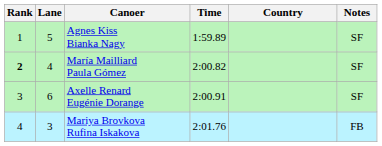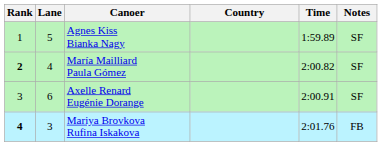 <table class="wikitable" style="text-align:center;">
 <tr>
 <th width=30>Rank</th>
 <th width=30>Lane</th>
 <th width=175>Canoer</th>
+<th width=150>Country</th>
 <th width=30>Time</th>
-<th width=150>Country</th>
 <th width=50>Notes</th>
 </tr>
 <tr bgcolor=bbf3bb>
 <td>1</td>
 <td>5</td>
 <td align=left><a href='#'>Agnes Kiss</a><br><a href='#'>Bianka Nagy</a></td>
+<td align=left></td>
 <td>1:59.89</td>
-<td align=left></td>
 <td>SF</td>
 </tr>
 <tr bgcolor=bbf3bb>
 <td><strong>2</strong></td>
 <td>4</td>
 <td align=left><a href='#'>María Mailliard</a><br><a href='#'>Paula Gómez</a></td>
+<td align=left></td>
 <td>2:00.82</td>
-<td align=left></td>
 <td>SF</td>
 </tr>
 <tr bgcolor=bbf3bb>
 <td>3</td>
 <td>6</td>
 <td align=left><a href='#'>Axelle Renard</a><br><a href='#'>Eugénie Dorange</a></td>
+<td align=left></td>
 <td>2:00.91</td>
-<td align=left></td>
 <td>SF</td>
 </tr>
 <tr bgcolor=bbf3ff>
-<td>4</td>
+<td><strong>4</strong></td>
 <td>3</td>
 <td align=left><a href='#'>Mariya Brovkova</a><br><a href='#'>Rufina Iskakova</a></td>
+<td align=left></td>
 <td>2:01.76</td>
-<td align=left></td>
 <td>FB</td>
 </tr>
 </table>
